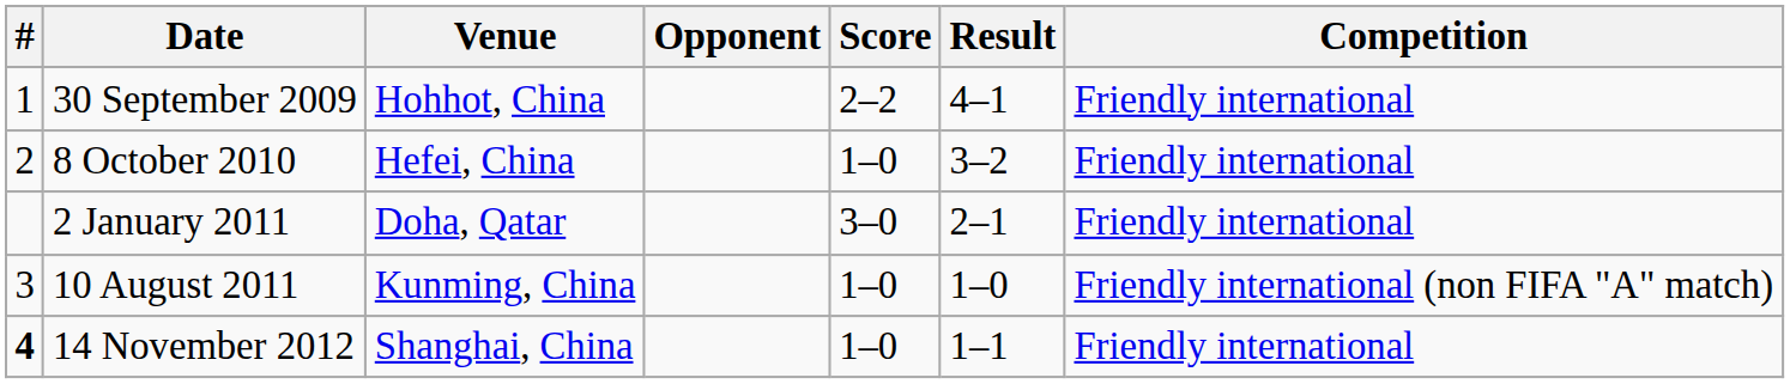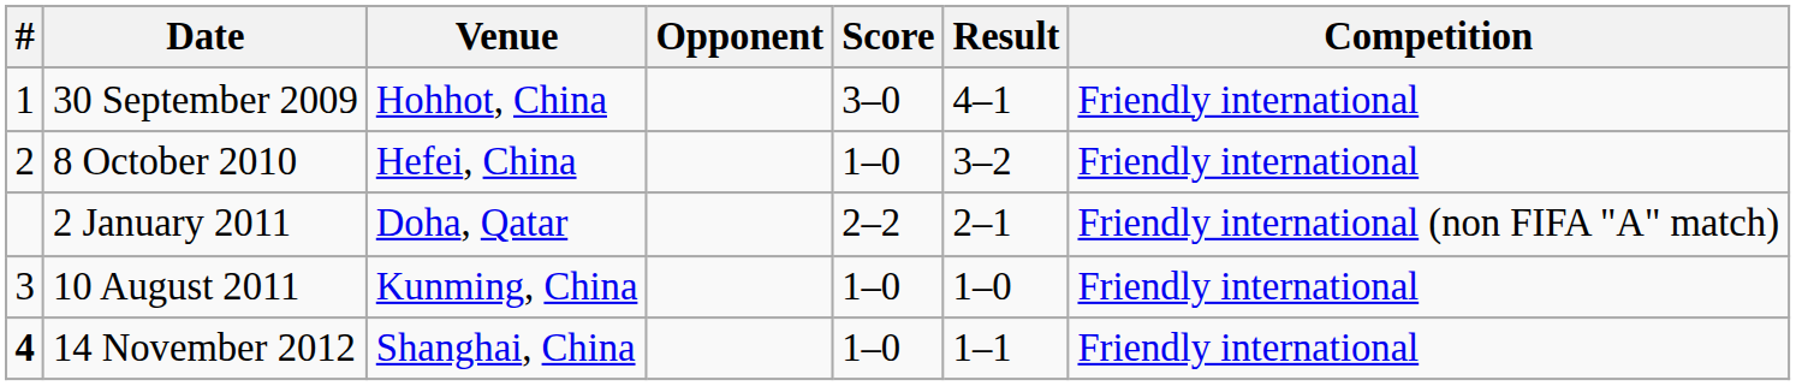 <table class="wikitable">
 <tr>
 <th>#</th>
 <th>Date</th>
 <th>Venue</th>
 <th>Opponent</th>
 <th>Score</th>
 <th>Result</th>
 <th>Competition</th>
 </tr>
 <tr>
 <td>1</td>
 <td>30 September 2009</td>
 <td><a href='#'>Hohhot</a>, <a href='#'>China</a></td>
 <td></td>
-<td>2–2</td>
+<td>3–0</td>
 <td>4–1</td>
 <td><a href='#'>Friendly international</a></td>
 </tr>
 <tr>
 <td>2</td>
 <td>8 October 2010</td>
 <td><a href='#'>Hefei</a>, <a href='#'>China</a></td>
 <td></td>
 <td>1–0</td>
 <td>3–2</td>
 <td><a href='#'>Friendly international</a></td>
 </tr>
 <tr>
 <td></td>
 <td>2 January 2011</td>
 <td><a href='#'>Doha</a>, <a href='#'>Qatar</a></td>
 <td></td>
-<td>3–0</td>
+<td>2–2</td>
 <td>2–1</td>
-<td><a href='#'>Friendly international</a></td>
+<td><a href='#'>Friendly international</a>   (non FIFA "A" match)</td>
 </tr>
 <tr>
 <td>3</td>
 <td>10 August 2011</td>
 <td><a href='#'>Kunming</a>, <a href='#'>China</a></td>
 <td></td>
 <td>1–0</td>
 <td>1–0</td>
-<td><a href='#'>Friendly international</a>   (non FIFA "A" match)</td>
+<td><a href='#'>Friendly international</a></td>
 </tr>
 <tr>
 <td><strong>4</strong></td>
 <td>14 November 2012</td>
 <td><a href='#'>Shanghai</a>, <a href='#'>China</a></td>
 <td></td>
 <td>1–0</td>
 <td>1–1</td>
 <td><a href='#'>Friendly international</a></td>
 </tr>
 </table>
